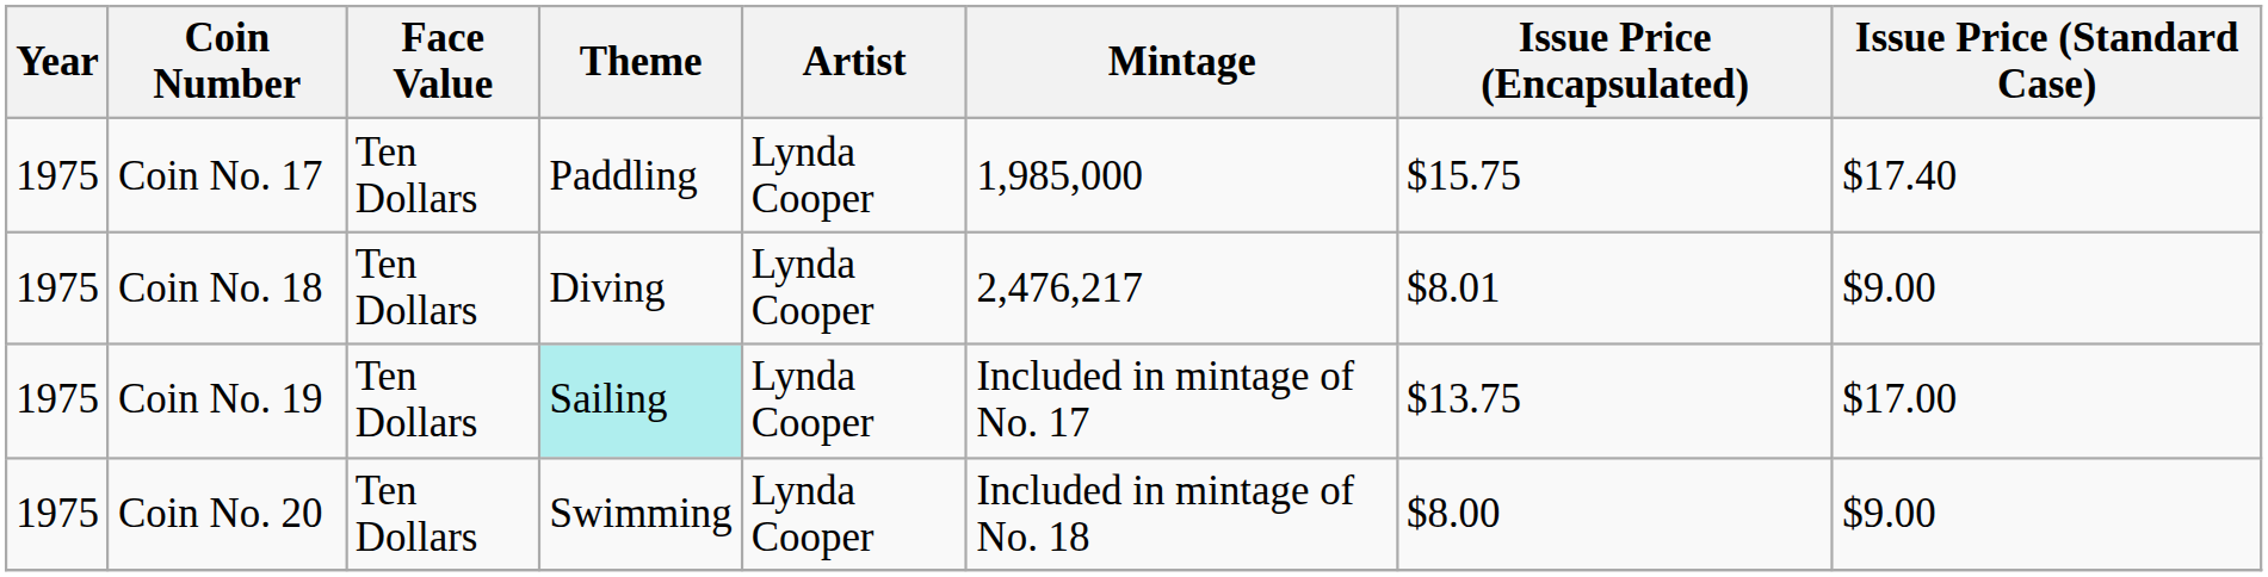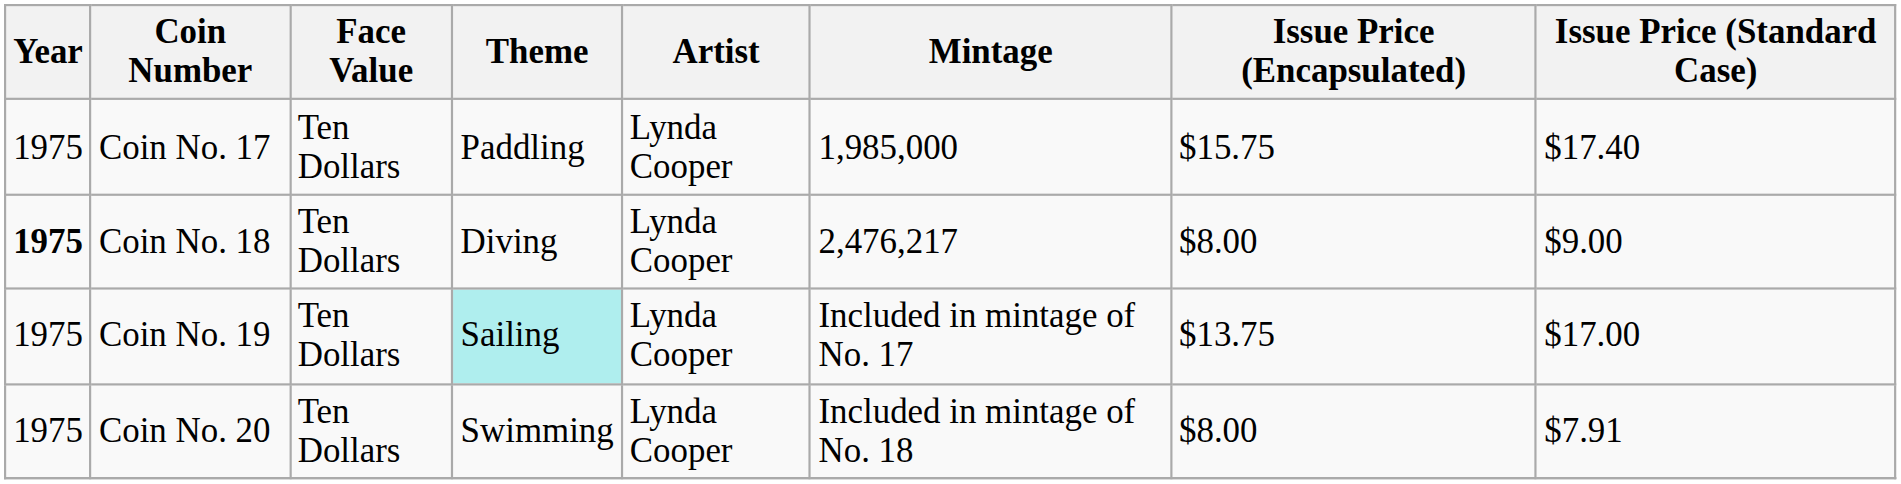 <table class="wikitable">
 <tr>
 <th>Year</th>
 <th>Coin Number</th>
 <th>Face Value</th>
 <th>Theme</th>
 <th>Artist</th>
 <th>Mintage</th>
 <th>Issue Price (Encapsulated)</th>
 <th>Issue Price (Standard Case)</th>
 </tr>
 <tr>
 <td>1975</td>
 <td>Coin No. 17</td>
 <td>Ten Dollars</td>
 <td>Paddling</td>
 <td>Lynda Cooper</td>
 <td>1,985,000</td>
 <td>$15.75</td>
 <td>$17.40</td>
 </tr>
 <tr>
-<td>1975</td>
+<td><strong>1975</strong></td>
 <td>Coin No. 18</td>
 <td>Ten Dollars</td>
 <td>Diving</td>
 <td>Lynda Cooper</td>
 <td>2,476,217</td>
-<td>$8.01</td>
+<td>$8.00</td>
 <td>$9.00</td>
 </tr>
 <tr>
 <td>1975</td>
 <td>Coin No. 19</td>
 <td>Ten Dollars</td>
 <td style="background: paleturquoise;">Sailing</td>
 <td>Lynda Cooper</td>
 <td>Included in mintage of No. 17</td>
 <td>$13.75</td>
 <td>$17.00</td>
 </tr>
 <tr>
 <td>1975</td>
 <td>Coin No. 20</td>
 <td>Ten Dollars</td>
 <td>Swimming</td>
 <td>Lynda Cooper</td>
 <td>Included in mintage of No. 18</td>
 <td>$8.00</td>
-<td>$9.00</td>
+<td>$7.91</td>
 </tr>
 <tr>
 </tr>
 </table>
